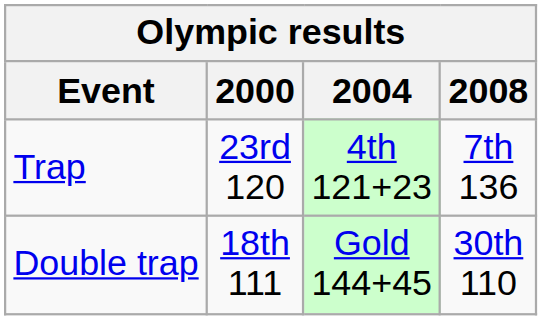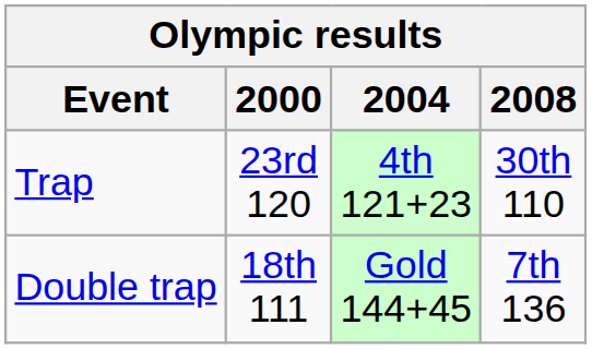 <table class="wikitable" style="text-align: center">
 <tr>
 <th colspan=4>Olympic results</th>
 </tr>
 <tr>
 <th>Event</th>
 <th>2000</th>
 <th>2004</th>
 <th>2008</th>
 </tr>
 <tr>
 <td align=left><a href='#'>Trap</a></td>
 <td><a href='#'>23rd</a><br>120</td>
 <td style="background:#cfc;"><a href='#'>4th</a><br>121+23</td>
-<td><a href='#'>7th</a><br>136</td>
+<td><a href='#'>30th</a><br>110</td>
 </tr>
 <tr>
 <td align=left><a href='#'>Double trap</a></td>
 <td><a href='#'>18th</a><br>111</td>
 <td style="background:#cfc;"> <a href='#'>Gold</a><br>144+45</td>
-<td><a href='#'>30th</a><br>110</td>
+<td><a href='#'>7th</a><br>136</td>
 </tr>
 </table>
